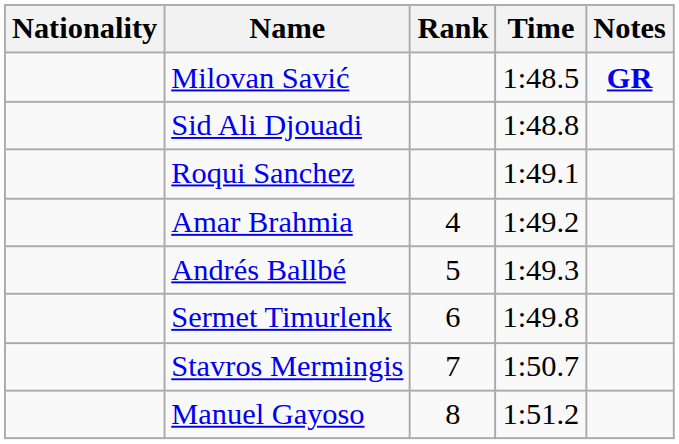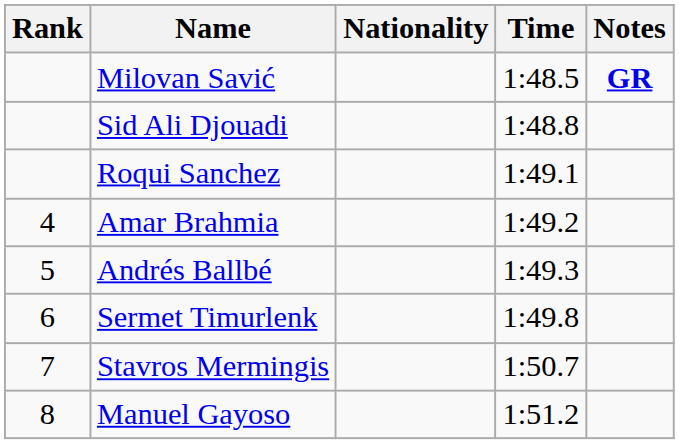 <table class="wikitable sortable" style="text-align:center">
 <tr>
+<th>Rank</th>
+<th>Name</th>
 <th>Nationality</th>
-<th>Name</th>
-<th>Rank</th>
 <th>Time</th>
 <th>Notes</th>
 </tr>
 <tr>
+<td></td>
+<td align=left><a href='#'>Milovan Savić</a></td>
 <td align=left></td>
-<td align=left><a href='#'>Milovan Savić</a></td>
-<td></td>
 <td>1:48.5</td>
 <td><strong><a href='#'>GR</a></strong></td>
 </tr>
 <tr>
+<td></td>
+<td align=left><a href='#'>Sid Ali Djouadi</a></td>
 <td align=left></td>
-<td align=left><a href='#'>Sid Ali Djouadi</a></td>
-<td></td>
 <td>1:48.8</td>
 <td></td>
 </tr>
 <tr>
+<td></td>
+<td align=left><a href='#'>Roqui Sanchez</a></td>
 <td align=left></td>
-<td align=left><a href='#'>Roqui Sanchez</a></td>
-<td></td>
 <td>1:49.1</td>
 <td></td>
 </tr>
 <tr>
+<td>4</td>
+<td align=left><a href='#'>Amar Brahmia</a></td>
 <td align=left></td>
-<td align=left><a href='#'>Amar Brahmia</a></td>
-<td>4</td>
 <td>1:49.2</td>
 <td></td>
 </tr>
 <tr>
+<td>5</td>
+<td align=left><a href='#'>Andrés Ballbé</a></td>
 <td align=left></td>
-<td align=left><a href='#'>Andrés Ballbé</a></td>
-<td>5</td>
 <td>1:49.3</td>
 <td></td>
 </tr>
 <tr>
+<td>6</td>
+<td align=left><a href='#'>Sermet Timurlenk</a></td>
 <td align=left></td>
-<td align=left><a href='#'>Sermet Timurlenk</a></td>
-<td>6</td>
 <td>1:49.8</td>
 <td></td>
 </tr>
 <tr>
+<td>7</td>
+<td align=left><a href='#'>Stavros Mermingis</a></td>
 <td align=left></td>
-<td align=left><a href='#'>Stavros Mermingis</a></td>
-<td>7</td>
 <td>1:50.7</td>
 <td></td>
 </tr>
 <tr>
+<td>8</td>
+<td align=left><a href='#'>Manuel Gayoso</a></td>
 <td align=left></td>
-<td align=left><a href='#'>Manuel Gayoso</a></td>
-<td>8</td>
 <td>1:51.2</td>
 <td></td>
 </tr>
 </table>
